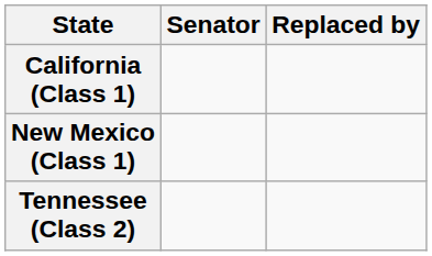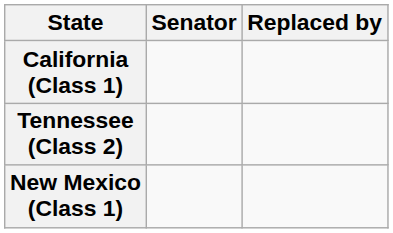 <table class="wikitable sortable plainrowheaders">
 <tr>
 <th scope="col">State</th>
 <th scope="col">Senator</th>
 <th scope="col">Replaced by</th>
 </tr>
 <tr>
 <th>California<br>(Class 1)</th>
 <td></td>
 <td></td>
 </tr>
 <tr>
+<th>Tennessee<br>(Class 2)</th>
+<td></td>
+<td></td>
+</tr>
+<tr>
 <th>New Mexico<br>(Class 1)</th>
 <td></td>
 <td></td>
 </tr>
-<tr>
-<th>Tennessee<br>(Class 2)</th>
-<td></td>
-<td></td>
-</tr>
 </table>
